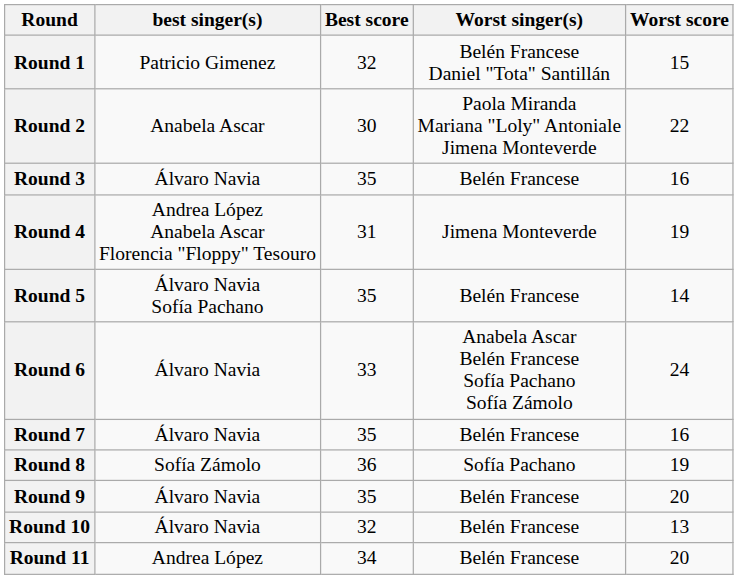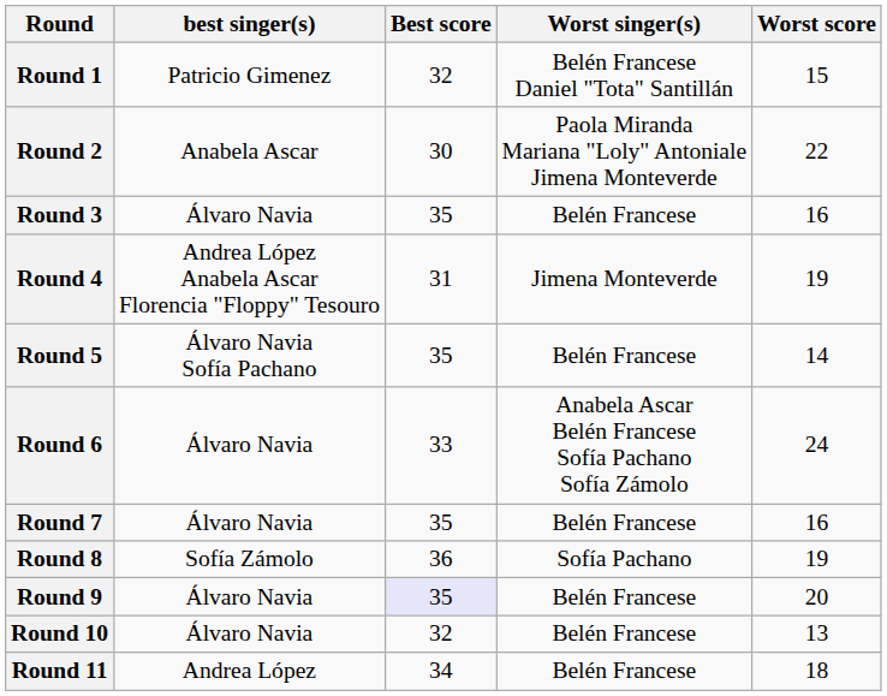 <table class="wikitable sortable" style="text-align:center;">
 <tr>
 <th>Round</th>
 <th class="sortable">best singer(s)</th>
 <th>Best score</th>
 <th class="sortable">Worst singer(s)</th>
 <th>Worst score</th>
 </tr>
 <tr>
 <th>Round 1</th>
 <td>Patricio Gimenez</td>
 <td>32</td>
 <td>Belén Francese<br>Daniel "Tota" Santillán</td>
 <td>15</td>
 </tr>
 <tr>
 <th>Round 2</th>
 <td>Anabela Ascar</td>
 <td>30</td>
 <td>Paola Miranda<br>Mariana "Loly" Antoniale<br>Jimena Monteverde</td>
 <td>22</td>
 </tr>
 <tr>
 <th>Round 3</th>
 <td>Álvaro Navia</td>
 <td>35</td>
 <td>Belén Francese</td>
 <td>16</td>
 </tr>
 <tr>
 <th>Round 4</th>
 <td>Andrea López<br>Anabela Ascar<br>Florencia "Floppy" Tesouro</td>
 <td>31</td>
 <td>Jimena Monteverde</td>
 <td>19</td>
 </tr>
 <tr>
 <th>Round 5</th>
 <td>Álvaro Navia<br>Sofía Pachano</td>
 <td>35</td>
 <td>Belén Francese</td>
 <td>14</td>
 </tr>
 <tr>
 <th>Round 6</th>
 <td>Álvaro Navia</td>
 <td>33</td>
 <td>Anabela Ascar<br>Belén Francese<br>Sofía Pachano<br>Sofía Zámolo</td>
 <td>24</td>
 </tr>
 <tr>
 <th>Round 7</th>
 <td>Álvaro Navia</td>
 <td>35</td>
 <td>Belén Francese</td>
 <td>16</td>
 </tr>
 <tr>
 <th>Round 8</th>
 <td>Sofía Zámolo</td>
 <td>36</td>
 <td>Sofía Pachano</td>
 <td>19</td>
 </tr>
 <tr>
 <th>Round 9</th>
 <td>Álvaro Navia</td>
-<td>35</td>
+<td style="background: lavender;">35</td>
 <td>Belén Francese</td>
 <td>20</td>
 </tr>
 <tr>
 <th>Round 10</th>
 <td>Álvaro Navia</td>
 <td>32</td>
 <td>Belén Francese</td>
 <td>13</td>
 </tr>
 <tr>
 <th>Round 11</th>
 <td>Andrea López</td>
 <td>34</td>
 <td>Belén Francese</td>
-<td>20</td>
+<td>18</td>
 </tr>
 </table>
